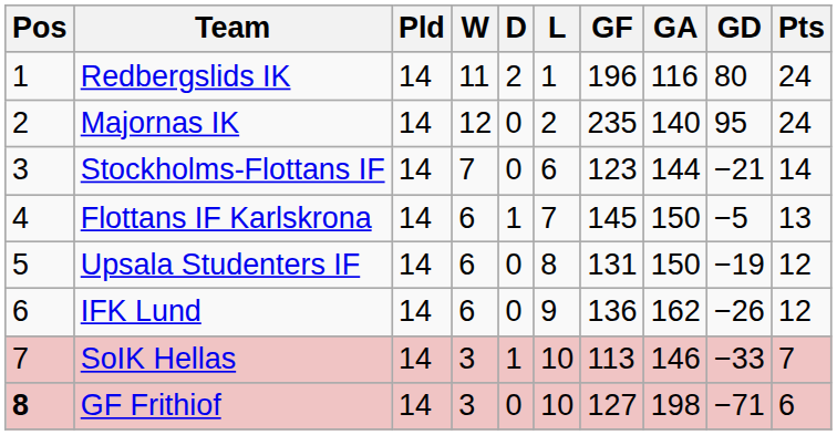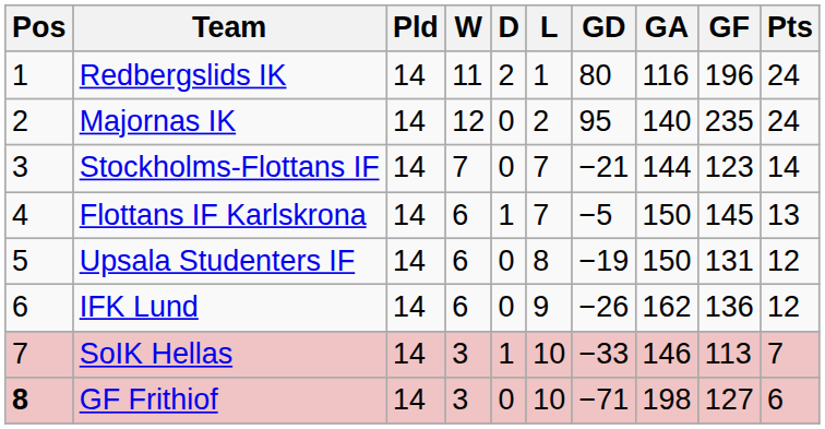 <table class="wikitable">
 <tr>
 <th><span>Pos</span></th>
 <th>Team</th>
 <th><span>Pld</span></th>
 <th><span>W</span></th>
 <th><span>D</span></th>
 <th><span>L</span></th>
+<th><span>GD</span></th>
+<th><span>GA</span></th>
 <th><span>GF</span></th>
-<th><span>GA</span></th>
-<th><span>GD</span></th>
 <th><span>Pts</span></th>
 </tr>
 <tr>
 <td>1</td>
 <td><a href='#'>Redbergslids IK</a></td>
 <td>14</td>
 <td>11</td>
 <td>2</td>
 <td>1</td>
+<td>80</td>
+<td>116</td>
 <td>196</td>
-<td>116</td>
-<td>80</td>
 <td>24</td>
 </tr>
 <tr>
 <td>2</td>
 <td><a href='#'>Majornas IK</a></td>
 <td>14</td>
 <td>12</td>
 <td>0</td>
 <td>2</td>
+<td>95</td>
+<td>140</td>
 <td>235</td>
-<td>140</td>
-<td>95</td>
 <td>24</td>
 </tr>
 <tr>
 <td>3</td>
 <td><a href='#'>Stockholms-Flottans IF</a></td>
 <td>14</td>
 <td>7</td>
 <td>0</td>
-<td>6</td>
+<td>7</td>
+<td>−21</td>
+<td>144</td>
 <td>123</td>
-<td>144</td>
-<td>−21</td>
 <td>14</td>
 </tr>
 <tr>
 <td>4</td>
 <td><a href='#'>Flottans IF Karlskrona</a></td>
 <td>14</td>
 <td>6</td>
 <td>1</td>
 <td>7</td>
+<td>−5</td>
+<td>150</td>
 <td>145</td>
-<td>150</td>
-<td>−5</td>
 <td>13</td>
 </tr>
 <tr>
 <td>5</td>
 <td><a href='#'>Upsala Studenters IF</a></td>
 <td>14</td>
 <td>6</td>
 <td>0</td>
 <td>8</td>
+<td>−19</td>
+<td>150</td>
 <td>131</td>
-<td>150</td>
-<td>−19</td>
 <td>12</td>
 </tr>
 <tr>
 <td>6</td>
 <td><a href='#'>IFK Lund</a></td>
 <td>14</td>
 <td>6</td>
 <td>0</td>
 <td>9</td>
+<td>−26</td>
+<td>162</td>
 <td>136</td>
-<td>162</td>
-<td>−26</td>
 <td>12</td>
 </tr>
 <tr align="left" style="background:#f0c4c4;">
 <td>7</td>
 <td><a href='#'>SoIK Hellas</a></td>
 <td>14</td>
 <td>3</td>
 <td>1</td>
 <td>10</td>
+<td>−33</td>
+<td>146</td>
 <td>113</td>
-<td>146</td>
-<td>−33</td>
 <td>7</td>
 </tr>
 <tr align="left" style="background:#f0c4c4;">
 <td><strong>8</strong></td>
 <td><a href='#'>GF Frithiof</a></td>
 <td>14</td>
 <td>3</td>
 <td>0</td>
 <td>10</td>
+<td>−71</td>
+<td>198</td>
 <td>127</td>
-<td>198</td>
-<td>−71</td>
 <td>6</td>
 </tr>
 </table>
